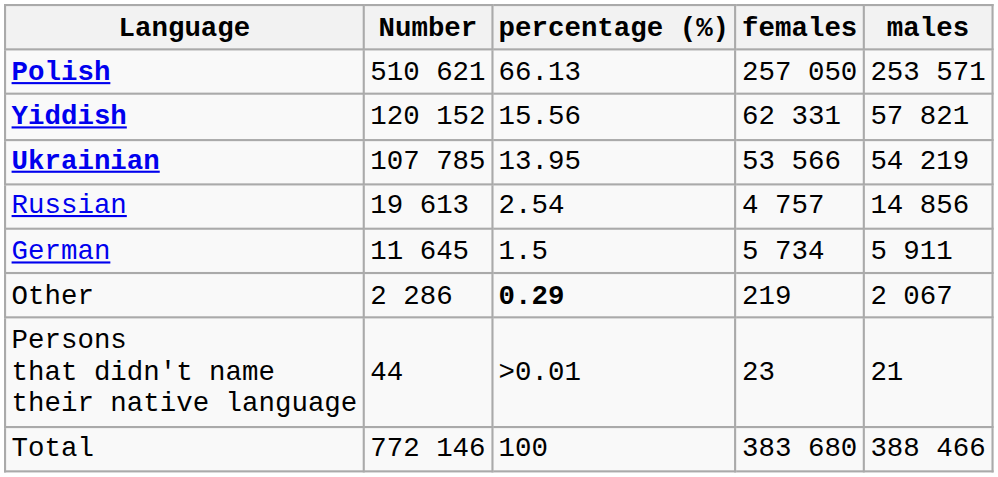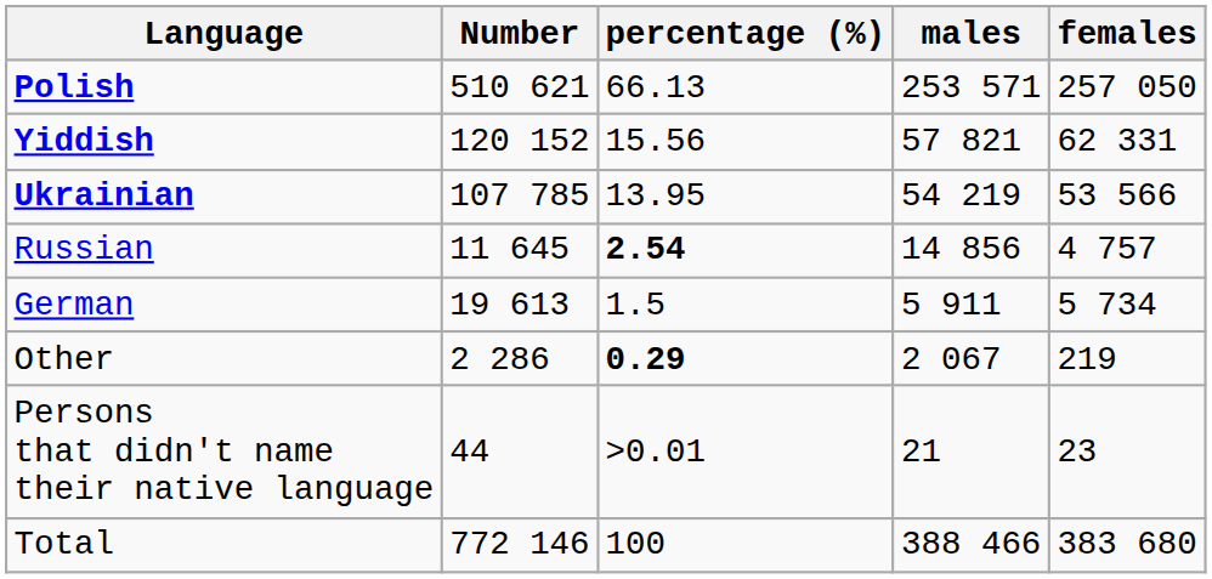 <table align="center" class="wikitable plainlinks TablePager">
 <tr>
 <th>Language</th>
 <th>Number</th>
 <th>percentage (%)</th>
+<th>males</th>
 <th>females</th>
-<th>males</th>
 </tr>
 <tr ---->
 <td><strong><a href='#'>Polish</a></strong></td>
 <td>510 621</td>
 <td>66.13</td>
+<td>253 571</td>
 <td>257 050</td>
-<td>253 571</td>
 </tr>
 <tr ---->
 <td><strong><a href='#'>Yiddish</a></strong></td>
 <td>120 152</td>
 <td>15.56</td>
+<td>57 821</td>
 <td>62 331</td>
-<td>57 821</td>
 </tr>
 <tr ---->
 <td><strong><a href='#'>Ukrainian</a></strong></td>
 <td>107 785</td>
 <td>13.95</td>
+<td>54 219</td>
 <td>53 566</td>
-<td>54 219</td>
 </tr>
 <tr ---->
 <td><a href='#'>Russian</a></td>
-<td>19 613</td>
-<td>2.54</td>
+<td>11 645</td>
+<td><strong>2.54</strong></td>
+<td>14 856</td>
 <td>4 757</td>
-<td>14 856</td>
 </tr>
 <tr ---->
 <td><a href='#'>German</a></td>
-<td>11 645</td>
+<td>19 613</td>
 <td>1.5</td>
+<td>5 911</td>
 <td>5 734</td>
-<td>5 911</td>
 </tr>
 <tr ---->
 <td>Other</td>
 <td>2 286</td>
 <td><strong>0.29</strong></td>
+<td>2 067</td>
 <td>219</td>
-<td>2 067</td>
 </tr>
 <tr ---->
 <td>Persons <br>that didn't name<br> their native language</td>
 <td>44</td>
 <td>>0.01</td>
+<td>21</td>
 <td>23</td>
-<td>21</td>
 </tr>
 <tr ---->
 <td>Total</td>
 <td>772 146</td>
 <td>100</td>
+<td>388 466</td>
 <td>383 680</td>
-<td>388 466</td>
 </tr>
 </table>
